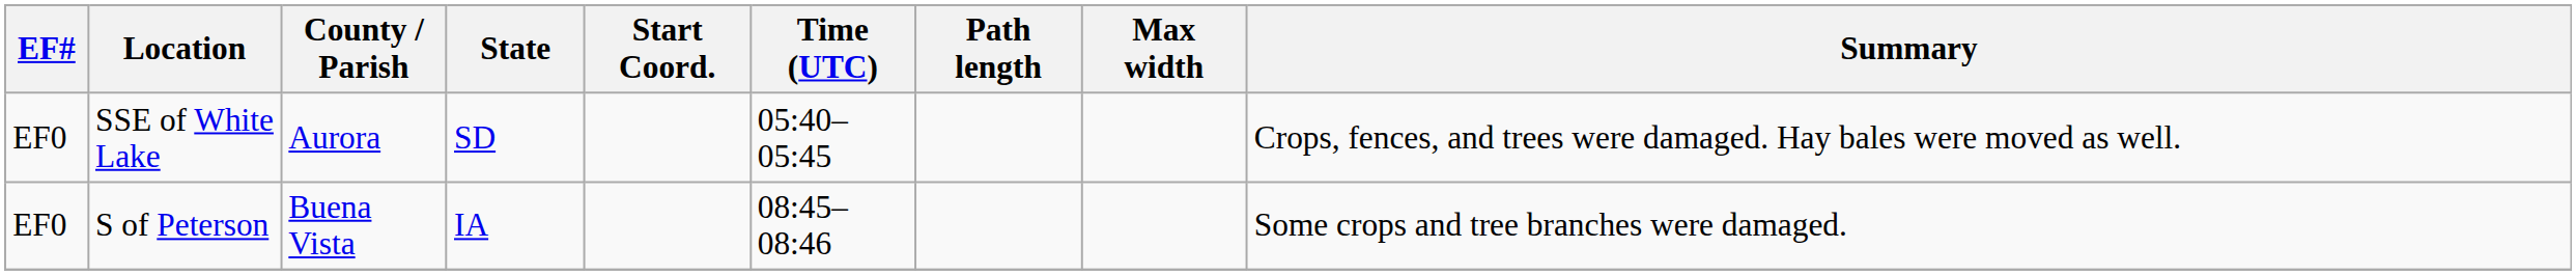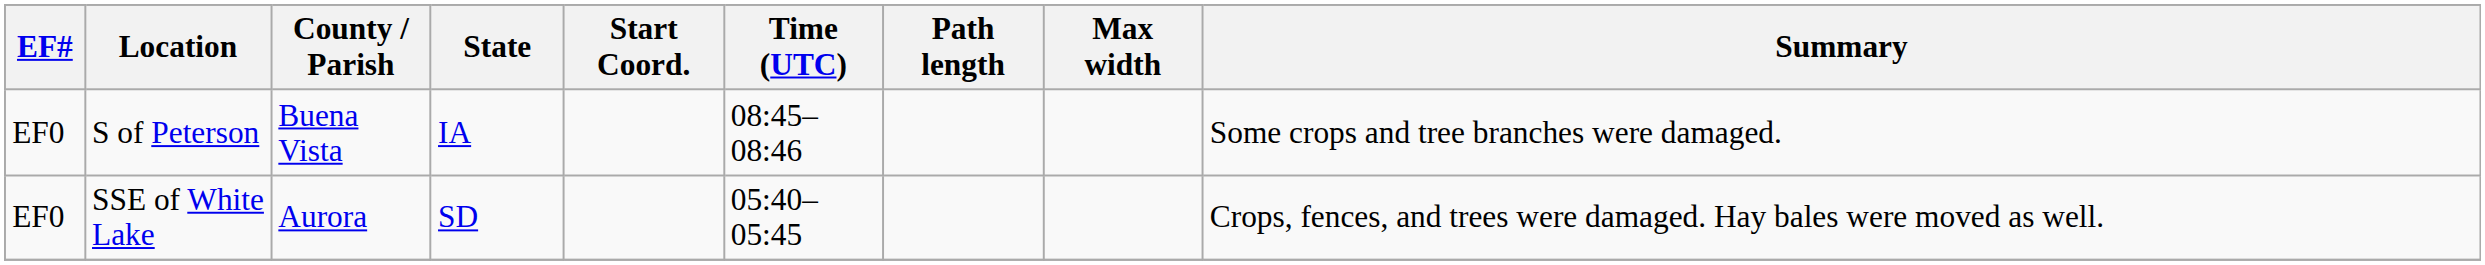 <table class="wikitable sortable" style="width:100%;">
 <tr>
 <th scope="col" style="width:3%; text-align:center;"><a href='#'>EF#</a></th>
 <th scope="col" style="width:7%; text-align:center;" class="unsortable">Location</th>
 <th scope="col" style="width:6%; text-align:center;" class="unsortable">County / Parish</th>
 <th scope="col" style="width:5%; text-align:center;">State</th>
 <th scope="col" style="width:6%; text-align:center;">Start Coord.</th>
 <th scope="col" style="width:6%; text-align:center;">Time (<a href='#'>UTC</a>)</th>
 <th scope="col" style="width:6%; text-align:center;">Path length</th>
 <th scope="col" style="width:6%; text-align:center;">Max width</th>
 <th scope="col" class="unsortable" style="width:48%; text-align:center;">Summary</th>
 </tr>
 <tr>
 <td bgcolor=>EF0</td>
+<td>S of <a href='#'>Peterson</a></td>
+<td><a href='#'>Buena Vista</a></td>
+<td><a href='#'>IA</a></td>
+<td></td>
+<td>08:45–08:46</td>
+<td></td>
+<td></td>
+<td>Some crops and tree branches were damaged.</td>
+</tr>
+<tr>
+<td bgcolor=>EF0</td>
 <td>SSE of <a href='#'>White Lake</a></td>
 <td><a href='#'>Aurora</a></td>
 <td><a href='#'>SD</a></td>
 <td></td>
 <td>05:40–05:45</td>
 <td></td>
 <td></td>
 <td>Crops, fences, and trees were damaged. Hay bales were moved as well.</td>
 </tr>
 <tr>
-<td bgcolor=>EF0</td>
-<td>S of <a href='#'>Peterson</a></td>
-<td><a href='#'>Buena Vista</a></td>
-<td><a href='#'>IA</a></td>
-<td></td>
-<td>08:45–08:46</td>
-<td></td>
-<td></td>
-<td>Some crops and tree branches were damaged.</td>
-</tr>
-<tr>
 </tr>
 </table>
